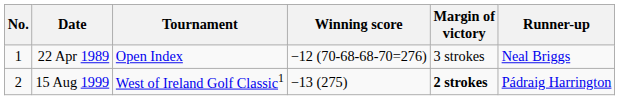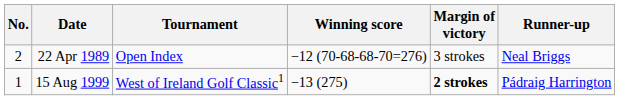 <table class="wikitable" style="font-size:95%;">
 <tr>
 <th>No.</th>
 <th>Date</th>
 <th>Tournament</th>
 <th>Winning score</th>
 <th>Margin of<br>victory</th>
 <th>Runner-up</th>
 </tr>
 <tr>
-<td align=center>1</td>
+<td align=center>2</td>
 <td align=right>22 Apr <a href='#'>1989</a></td>
 <td><a href='#'>Open Index</a></td>
 <td>−12 (70-68-68-70=276)</td>
 <td>3 strokes</td>
 <td> <a href='#'>Neal Briggs</a></td>
 </tr>
 <tr>
-<td align=center>2</td>
+<td align=center>1</td>
 <td align=right>15 Aug <a href='#'>1999</a></td>
 <td><a href='#'>West of Ireland Golf Classic</a><sup>1</sup></td>
 <td>−13 (275)</td>
 <td><strong>2 strokes</strong></td>
 <td> <a href='#'>Pádraig Harrington</a></td>
 </tr>
 </table>
